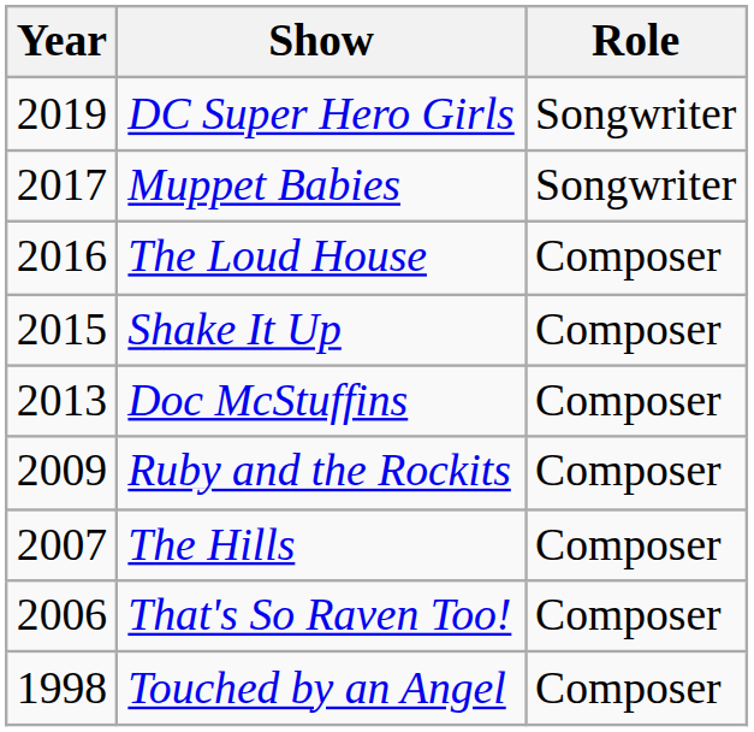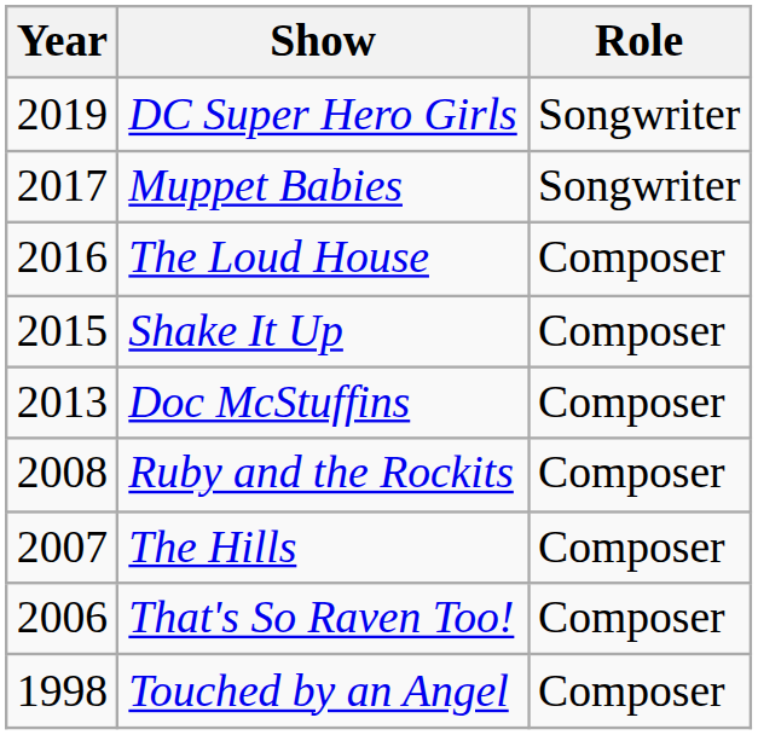 <table class="wikitable">
 <tr>
 <th>Year</th>
 <th>Show</th>
 <th>Role</th>
 </tr>
 <tr>
 <td>2019</td>
 <td><em><a href='#'>DC Super Hero Girls</a></em></td>
 <td>Songwriter</td>
 </tr>
 <tr>
 <td>2017</td>
 <td><em><a href='#'>Muppet Babies</a></em></td>
 <td>Songwriter</td>
 </tr>
 <tr>
 <td>2016</td>
 <td><em><a href='#'>The Loud House</a></em></td>
 <td>Composer</td>
 </tr>
 <tr>
 <td>2015</td>
 <td><em><a href='#'>Shake It Up</a></em></td>
 <td>Composer</td>
 </tr>
 <tr>
 <td>2013</td>
 <td><em><a href='#'>Doc McStuffins</a></em></td>
 <td>Composer</td>
 </tr>
 <tr>
-<td>2009</td>
+<td>2008</td>
 <td><em><a href='#'>Ruby and the Rockits</a></em></td>
 <td>Composer</td>
 </tr>
 <tr>
 <td>2007</td>
 <td><em><a href='#'>The Hills</a></em></td>
 <td>Composer</td>
 </tr>
 <tr>
 <td>2006</td>
 <td><em><a href='#'>That's So Raven Too!</a></em></td>
 <td>Composer</td>
 </tr>
 <tr>
 <td>1998</td>
 <td><em><a href='#'>Touched by an Angel</a></em></td>
 <td>Composer</td>
 </tr>
 </table>
